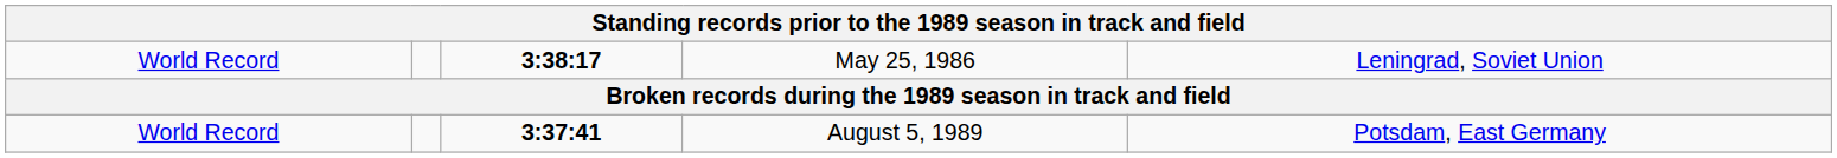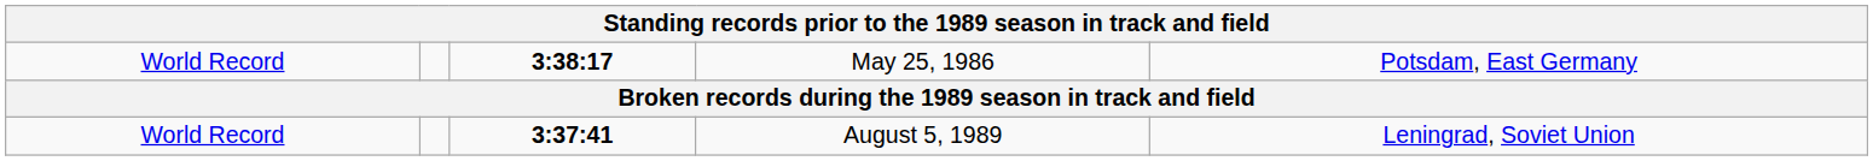 <table class="wikitable" style="text-align:center; width:100%">
 <tr>
 <th colspan="5">Standing records prior to the 1989 season in track and field</th>
 </tr>
 <tr>
 <td><a href='#'>World Record</a></td>
 <td></td>
 <td><strong>3:38:17</strong></td>
 <td>May 25, 1986</td>
-<td> <a href='#'>Leningrad</a>, <a href='#'>Soviet Union</a></td>
+<td> <a href='#'>Potsdam</a>, <a href='#'>East Germany</a></td>
 </tr>
 <tr>
 <th colspan="5">Broken records during the 1989 season in track and field</th>
 </tr>
 <tr>
 <td><a href='#'>World Record</a></td>
 <td></td>
 <td><strong>3:37:41</strong></td>
 <td>August 5, 1989</td>
-<td> <a href='#'>Potsdam</a>, <a href='#'>East Germany</a></td>
+<td> <a href='#'>Leningrad</a>, <a href='#'>Soviet Union</a></td>
 </tr>
 </table>
